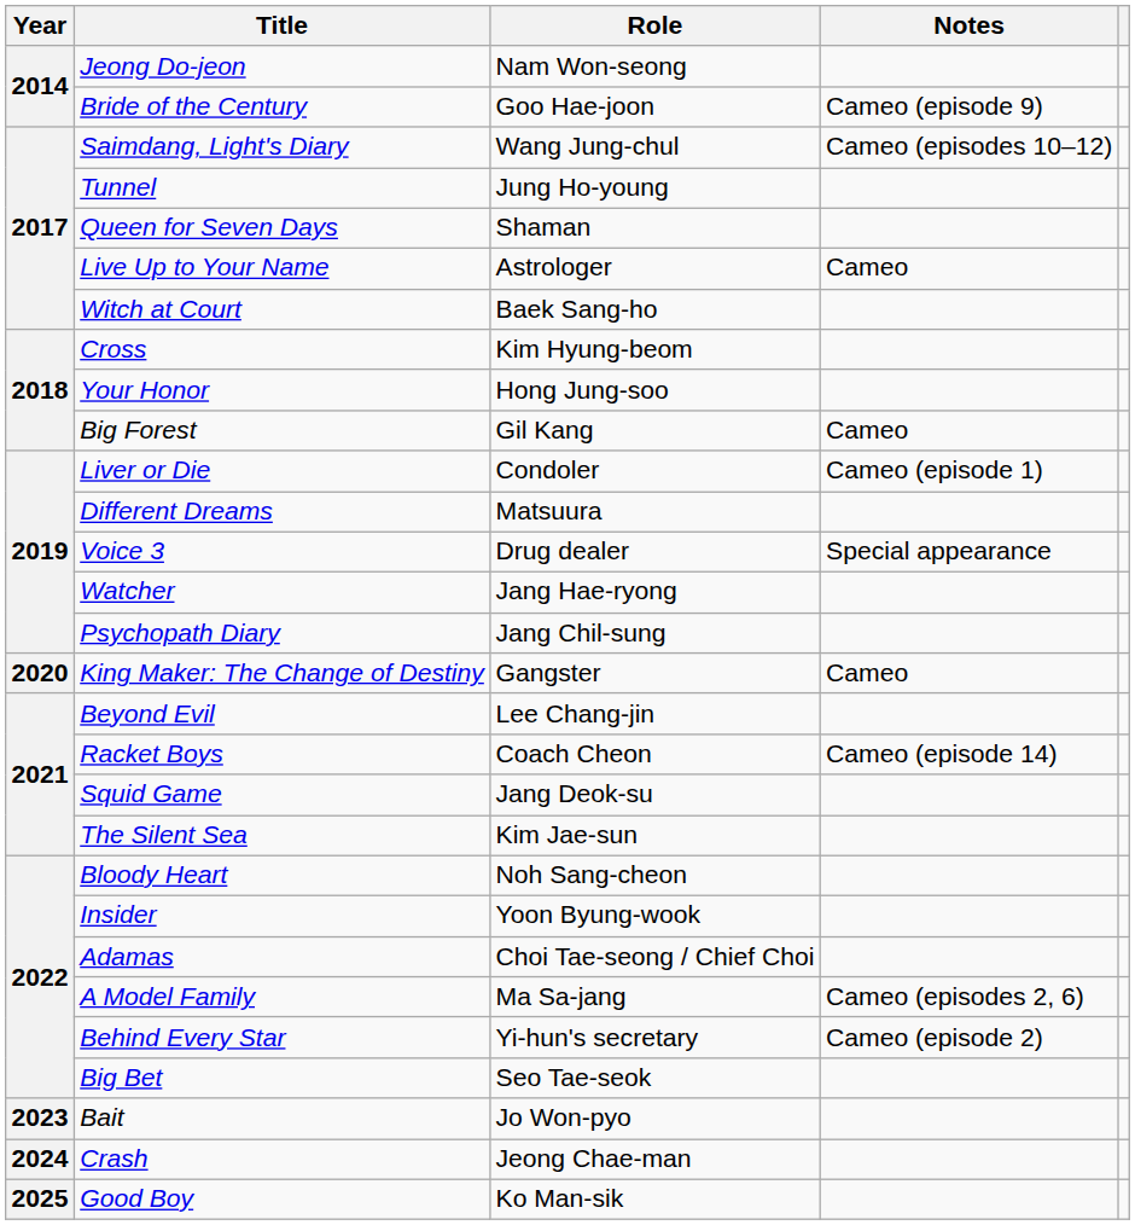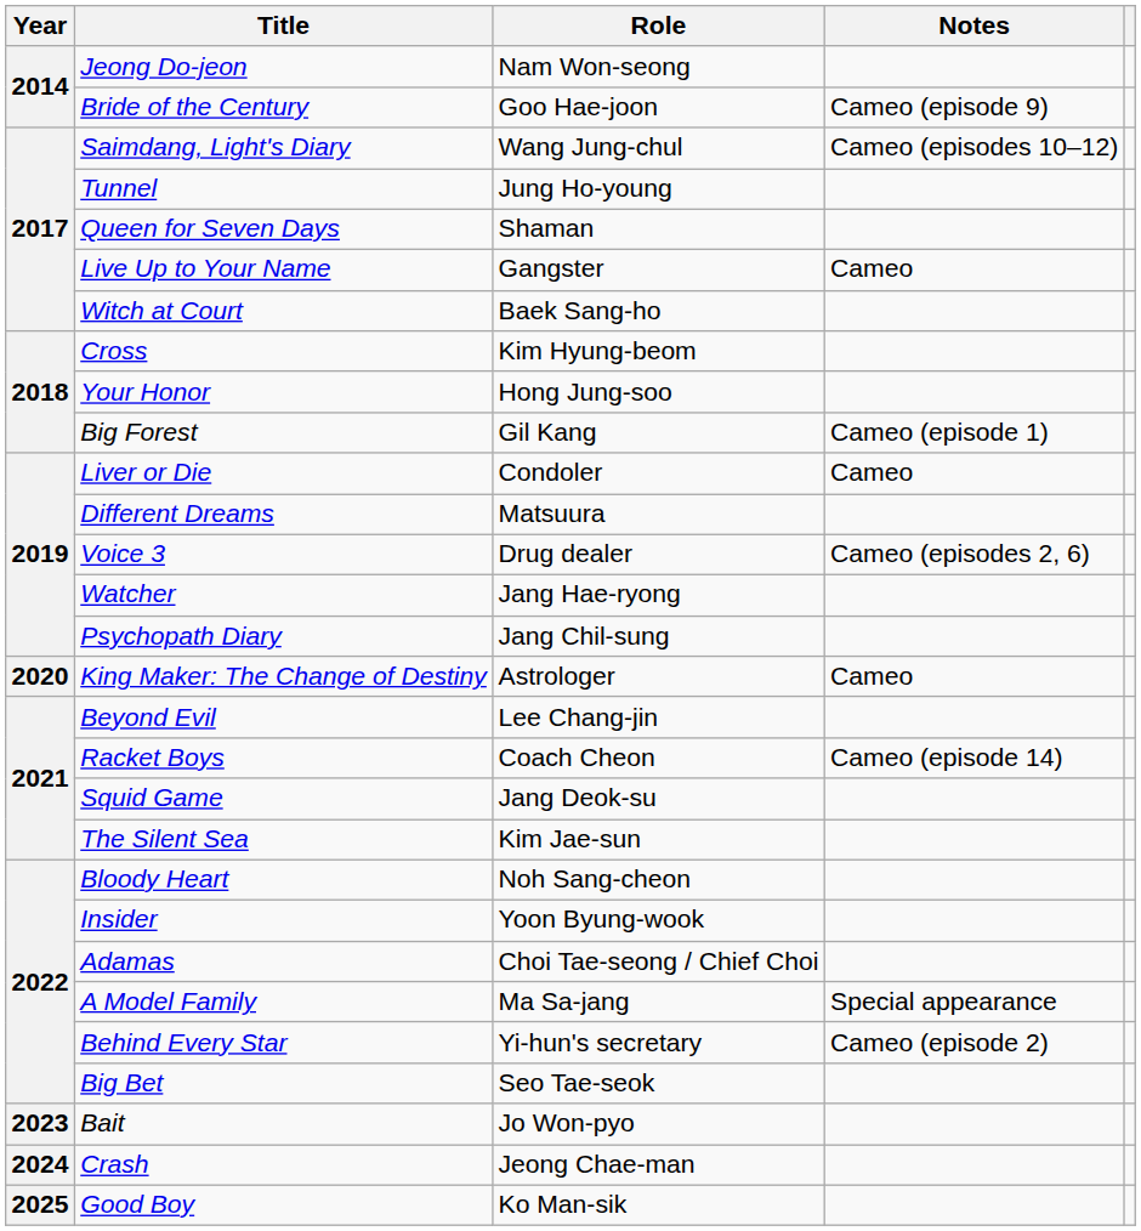 <table class="wikitable plainrowheaders sortable">
 <tr>
 <th scope="col">Year</th>
 <th scope="col">Title</th>
 <th scope="col">Role</th>
 <th scope="col">Notes</th>
 <th scope="col" class="unsortable"></th>
 </tr>
 <tr>
 <th scope="row" rowspan="2">2014</th>
 <td><em><a href='#'>Jeong Do-jeon</a></em></td>
 <td>Nam Won-seong</td>
 <td></td>
 <td style="text-align:center"></td>
 </tr>
 <tr>
 <td><em><a href='#'>Bride of the Century</a></em></td>
 <td>Goo Hae-joon</td>
 <td>Cameo (episode 9)</td>
 <td></td>
 </tr>
 <tr>
 <th scope="row" rowspan="5">2017</th>
 <td><em><a href='#'>Saimdang, Light's Diary</a></em></td>
 <td>Wang Jung-chul</td>
 <td>Cameo (episodes 10–12)</td>
 <td style="text-align:center"></td>
 </tr>
 <tr>
 <td><em><a href='#'>Tunnel</a></em></td>
 <td>Jung Ho-young</td>
 <td></td>
 <td style="text-align:center"></td>
 </tr>
 <tr>
 <td><em><a href='#'>Queen for Seven Days</a></em></td>
 <td>Shaman</td>
 <td></td>
 <td style="text-align:center"></td>
 </tr>
 <tr>
 <td><em><a href='#'>Live Up to Your Name</a></em></td>
-<td>Astrologer</td>
+<td>Gangster</td>
 <td>Cameo</td>
 <td style="text-align:center"></td>
 </tr>
 <tr>
 <td><em><a href='#'>Witch at Court</a></em></td>
 <td>Baek Sang-ho</td>
 <td></td>
 <td style="text-align:center"></td>
 </tr>
 <tr>
 <th scope="row" rowspan="3">2018</th>
 <td><em><a href='#'>Cross</a></em></td>
 <td>Kim Hyung-beom</td>
 <td></td>
 <td style="text-align:center"></td>
 </tr>
 <tr>
 <td><em><a href='#'>Your Honor</a></em></td>
 <td>Hong Jung-soo</td>
 <td></td>
 <td style="text-align:center"></td>
 </tr>
 <tr>
 <td><em>Big Forest</em></td>
 <td>Gil Kang</td>
-<td>Cameo</td>
+<td>Cameo (episode 1)</td>
 <td style="text-align:center"></td>
 </tr>
 <tr>
 <th scope="row" rowspan="5">2019</th>
 <td><em><a href='#'>Liver or Die</a></em></td>
 <td>Condoler</td>
-<td>Cameo (episode 1)</td>
+<td>Cameo</td>
 <td style="text-align:center"></td>
 </tr>
 <tr>
 <td><em><a href='#'>Different Dreams</a></em></td>
 <td>Matsuura</td>
 <td></td>
 <td style="text-align:center"></td>
 </tr>
 <tr>
 <td><em><a href='#'>Voice 3</a></em></td>
 <td>Drug dealer</td>
-<td>Special appearance</td>
+<td>Cameo (episodes 2, 6)</td>
 <td></td>
 </tr>
 <tr>
 <td><em><a href='#'>Watcher</a></em></td>
 <td>Jang Hae-ryong</td>
 <td></td>
 <td style="text-align:center"></td>
 </tr>
 <tr>
 <td><em><a href='#'>Psychopath Diary</a></em></td>
 <td>Jang Chil-sung</td>
 <td></td>
 <td style="text-align:center"></td>
 </tr>
 <tr>
 <th scope="row">2020</th>
 <td><em><a href='#'>King Maker: The Change of Destiny</a></em></td>
-<td>Gangster</td>
+<td>Astrologer</td>
 <td>Cameo</td>
 <td style="text-align:center"></td>
 </tr>
 <tr>
 <th scope="row" rowspan="4">2021</th>
 <td><em><a href='#'>Beyond Evil</a></em></td>
 <td>Lee Chang-jin</td>
 <td></td>
 <td style="text-align:center"></td>
 </tr>
 <tr>
 <td><em><a href='#'>Racket Boys</a></em></td>
 <td>Coach Cheon</td>
 <td>Cameo (episode 14)</td>
 <td style="text-align:center"></td>
 </tr>
 <tr>
 <td><em><a href='#'>Squid Game</a></em></td>
 <td>Jang Deok-su</td>
 <td></td>
 <td style="text-align:center"></td>
 </tr>
 <tr>
 <td><em><a href='#'>The Silent Sea</a></em></td>
 <td>Kim Jae-sun</td>
 <td></td>
 <td style="text-align:center"></td>
 </tr>
 <tr>
 <th scope="row" rowspan="6">2022</th>
 <td><em><a href='#'>Bloody Heart</a></em></td>
 <td>Noh Sang-cheon</td>
 <td></td>
 <td style="text-align:center"></td>
 </tr>
 <tr>
 <td><em><a href='#'>Insider</a></em></td>
 <td>Yoon Byung-wook</td>
 <td></td>
 <td style="text-align:center"></td>
 </tr>
 <tr>
 <td><em><a href='#'>Adamas</a></em></td>
 <td>Choi Tae-seong / Chief Choi</td>
 <td></td>
 <td style="text-align:center"></td>
 </tr>
 <tr>
 <td><em><a href='#'>A Model Family</a></em></td>
 <td>Ma Sa-jang</td>
-<td>Cameo (episodes 2, 6)</td>
+<td>Special appearance</td>
 <td style="text-align:center"></td>
 </tr>
 <tr>
 <td><em><a href='#'>Behind Every Star</a></em></td>
 <td>Yi-hun's secretary</td>
 <td>Cameo (episode 2)</td>
 <td style="text-align:center"></td>
 </tr>
 <tr>
 <td><em><a href='#'>Big Bet</a></em></td>
 <td>Seo Tae-seok</td>
 <td></td>
 <td style="text-align:center"></td>
 </tr>
 <tr>
 <th scope="row">2023</th>
 <td><em>Bait</em></td>
 <td>Jo Won-pyo</td>
 <td></td>
 <td style="text-align:center"></td>
 </tr>
 <tr>
 <th scope="row">2024</th>
 <td><em><a href='#'>Crash</a></em></td>
 <td>Jeong Chae-man</td>
 <td></td>
 <td style="text-align:center"></td>
 </tr>
 <tr>
 <th scope="row">2025</th>
 <td><em><a href='#'>Good Boy</a></em></td>
 <td>Ko Man-sik</td>
 <td></td>
 <td style="text-align:center"></td>
 </tr>
 </table>
